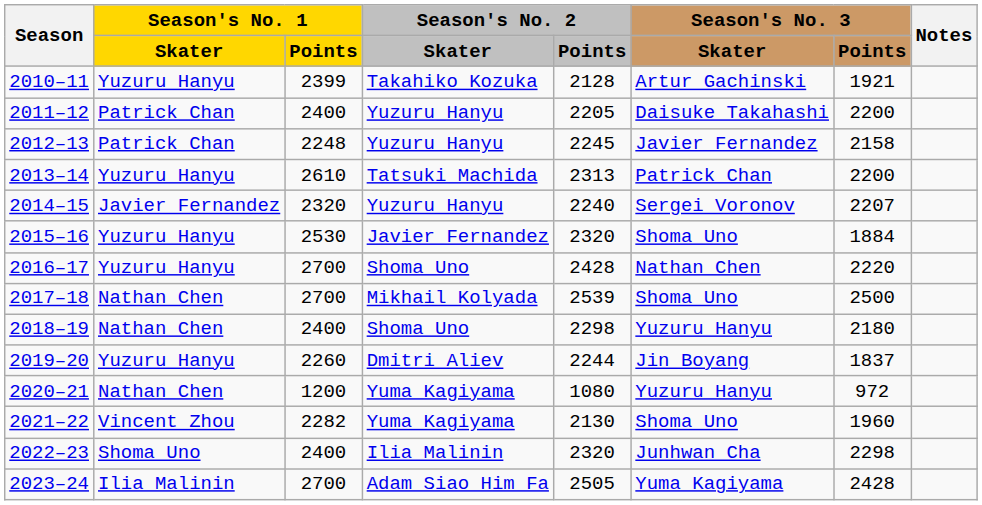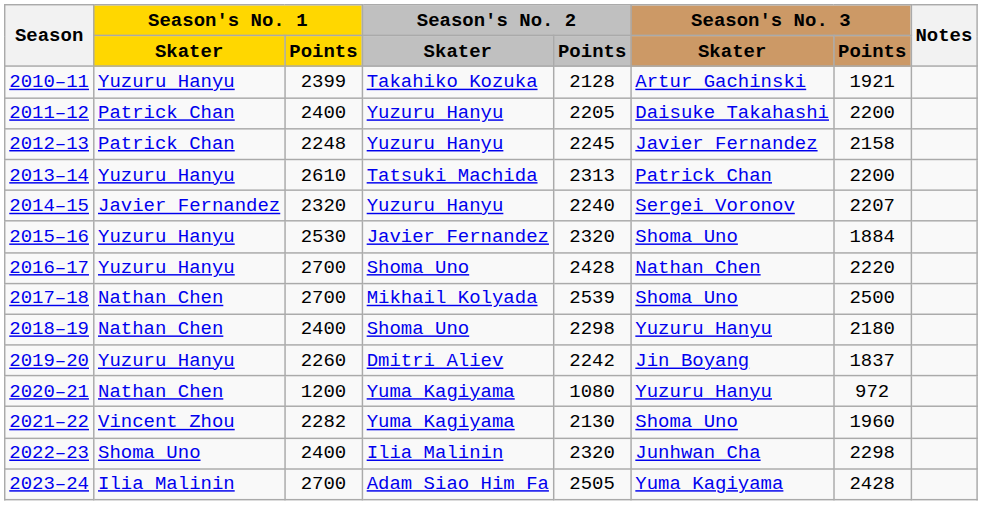 <table class="wikitable sortable">
 <tr>
 <th rowspan="2">Season</th>
 <th colspan="2" style="background-color: gold;">Season's No. 1</th>
 <th colspan="2" style="background-color: silver;">Season's No. 2</th>
 <th colspan="2" style="background-color: #cc9966;">Season's No. 3</th>
 <th rowspan="2">Notes</th>
 </tr>
 <tr>
 <th style="background-color: gold;">Skater</th>
 <th style="background-color: gold;">Points</th>
 <th style="background-color: silver;">Skater</th>
 <th style="background-color: silver;">Points</th>
 <th style="background-color: #cc9966;">Skater</th>
 <th style="background-color: #cc9966;">Points</th>
 </tr>
 <tr>
 <td><a href='#'>2010–11</a></td>
 <td> <a href='#'>Yuzuru Hanyu</a></td>
 <td style="text-align: center;">2399</td>
 <td> <a href='#'>Takahiko Kozuka</a></td>
 <td style="text-align: center;">2128</td>
 <td> <a href='#'>Artur Gachinski</a></td>
 <td style="text-align: center;">1921</td>
 <td></td>
 </tr>
 <tr>
 <td><a href='#'>2011–12</a></td>
 <td> <a href='#'>Patrick Chan</a></td>
 <td style="text-align: center;">2400</td>
 <td> <a href='#'>Yuzuru Hanyu</a></td>
 <td style="text-align: center;">2205</td>
 <td> <a href='#'>Daisuke Takahashi</a></td>
 <td style="text-align: center;">2200</td>
 <td></td>
 </tr>
 <tr>
 <td><a href='#'>2012–13</a></td>
 <td> <a href='#'>Patrick Chan</a></td>
 <td style="text-align: center;">2248</td>
 <td> <a href='#'>Yuzuru Hanyu</a></td>
 <td style="text-align: center;">2245</td>
 <td> <a href='#'>Javier Fernandez</a></td>
 <td style="text-align: center;">2158</td>
 <td></td>
 </tr>
 <tr>
 <td><a href='#'>2013–14</a></td>
 <td> <a href='#'>Yuzuru Hanyu</a></td>
 <td style="text-align: center;">2610</td>
 <td> <a href='#'>Tatsuki Machida</a></td>
 <td style="text-align: center;">2313</td>
 <td> <a href='#'>Patrick Chan</a></td>
 <td style="text-align: center;">2200</td>
 <td></td>
 </tr>
 <tr>
 <td><a href='#'>2014–15</a></td>
 <td> <a href='#'>Javier Fernandez</a></td>
 <td style="text-align: center;">2320</td>
 <td> <a href='#'>Yuzuru Hanyu</a></td>
 <td style="text-align: center;">2240</td>
 <td> <a href='#'>Sergei Voronov</a></td>
 <td style="text-align: center;">2207</td>
 <td></td>
 </tr>
 <tr>
 <td><a href='#'>2015–16</a></td>
 <td> <a href='#'>Yuzuru Hanyu</a></td>
 <td style="text-align: center;">2530</td>
 <td> <a href='#'>Javier Fernandez</a></td>
 <td style="text-align: center;">2320</td>
 <td> <a href='#'>Shoma Uno</a></td>
 <td style="text-align: center;">1884</td>
 <td></td>
 </tr>
 <tr>
 <td><a href='#'>2016–17</a></td>
 <td> <a href='#'>Yuzuru Hanyu</a></td>
 <td style="text-align: center;">2700</td>
 <td> <a href='#'>Shoma Uno</a></td>
 <td style="text-align: center;">2428</td>
 <td> <a href='#'>Nathan Chen</a></td>
 <td style="text-align: center;">2220</td>
 <td></td>
 </tr>
 <tr>
 <td><a href='#'>2017–18</a></td>
 <td> <a href='#'>Nathan Chen</a></td>
 <td style="text-align: center;">2700</td>
 <td> <a href='#'>Mikhail Kolyada</a></td>
 <td style="text-align: center;">2539</td>
 <td> <a href='#'>Shoma Uno</a></td>
 <td style="text-align: center;">2500</td>
 <td></td>
 </tr>
 <tr>
 <td><a href='#'>2018–19</a></td>
 <td> <a href='#'>Nathan Chen</a></td>
 <td style="text-align: center;">2400</td>
 <td> <a href='#'>Shoma Uno</a></td>
 <td style="text-align: center;">2298</td>
 <td> <a href='#'>Yuzuru Hanyu</a></td>
 <td style="text-align: center;">2180</td>
 <td></td>
 </tr>
 <tr>
 <td><a href='#'>2019–20</a></td>
 <td> <a href='#'>Yuzuru Hanyu</a></td>
 <td style="text-align: center;">2260</td>
 <td> <a href='#'>Dmitri Aliev</a></td>
-<td style="text-align: center;">2244</td>
+<td style="text-align: center;">2242</td>
 <td> <a href='#'>Jin Boyang</a></td>
 <td style="text-align: center;">1837</td>
 <td></td>
 </tr>
 <tr>
 <td><a href='#'>2020–21</a></td>
 <td> <a href='#'>Nathan Chen</a></td>
 <td style="text-align: center;">1200</td>
 <td> <a href='#'>Yuma Kagiyama</a></td>
 <td style="text-align: center;">1080</td>
 <td> <a href='#'>Yuzuru Hanyu</a></td>
 <td style="text-align: center;">972</td>
 <td></td>
 </tr>
 <tr>
 <td><a href='#'>2021–22</a></td>
 <td> <a href='#'>Vincent Zhou</a></td>
 <td style="text-align: center;">2282</td>
 <td> <a href='#'>Yuma Kagiyama</a></td>
 <td style="text-align: center;">2130</td>
 <td> <a href='#'>Shoma Uno</a></td>
 <td style="text-align: center;">1960</td>
 <td></td>
 </tr>
 <tr>
 <td><a href='#'>2022–23</a></td>
 <td> <a href='#'>Shoma Uno</a></td>
 <td style="text-align: center;">2400</td>
 <td> <a href='#'>Ilia Malinin</a></td>
 <td style="text-align: center;">2320</td>
 <td> <a href='#'>Junhwan Cha</a></td>
 <td style="text-align: center;">2298</td>
 <td></td>
 </tr>
 <tr>
 <td><a href='#'>2023–24</a></td>
 <td> <a href='#'>Ilia Malinin</a></td>
 <td style="text-align: center;">2700</td>
 <td> <a href='#'>Adam Siao Him Fa</a></td>
 <td style="text-align: center;">2505</td>
 <td> <a href='#'>Yuma Kagiyama</a></td>
 <td style="text-align: center;">2428</td>
 <td></td>
 </tr>
 </table>
